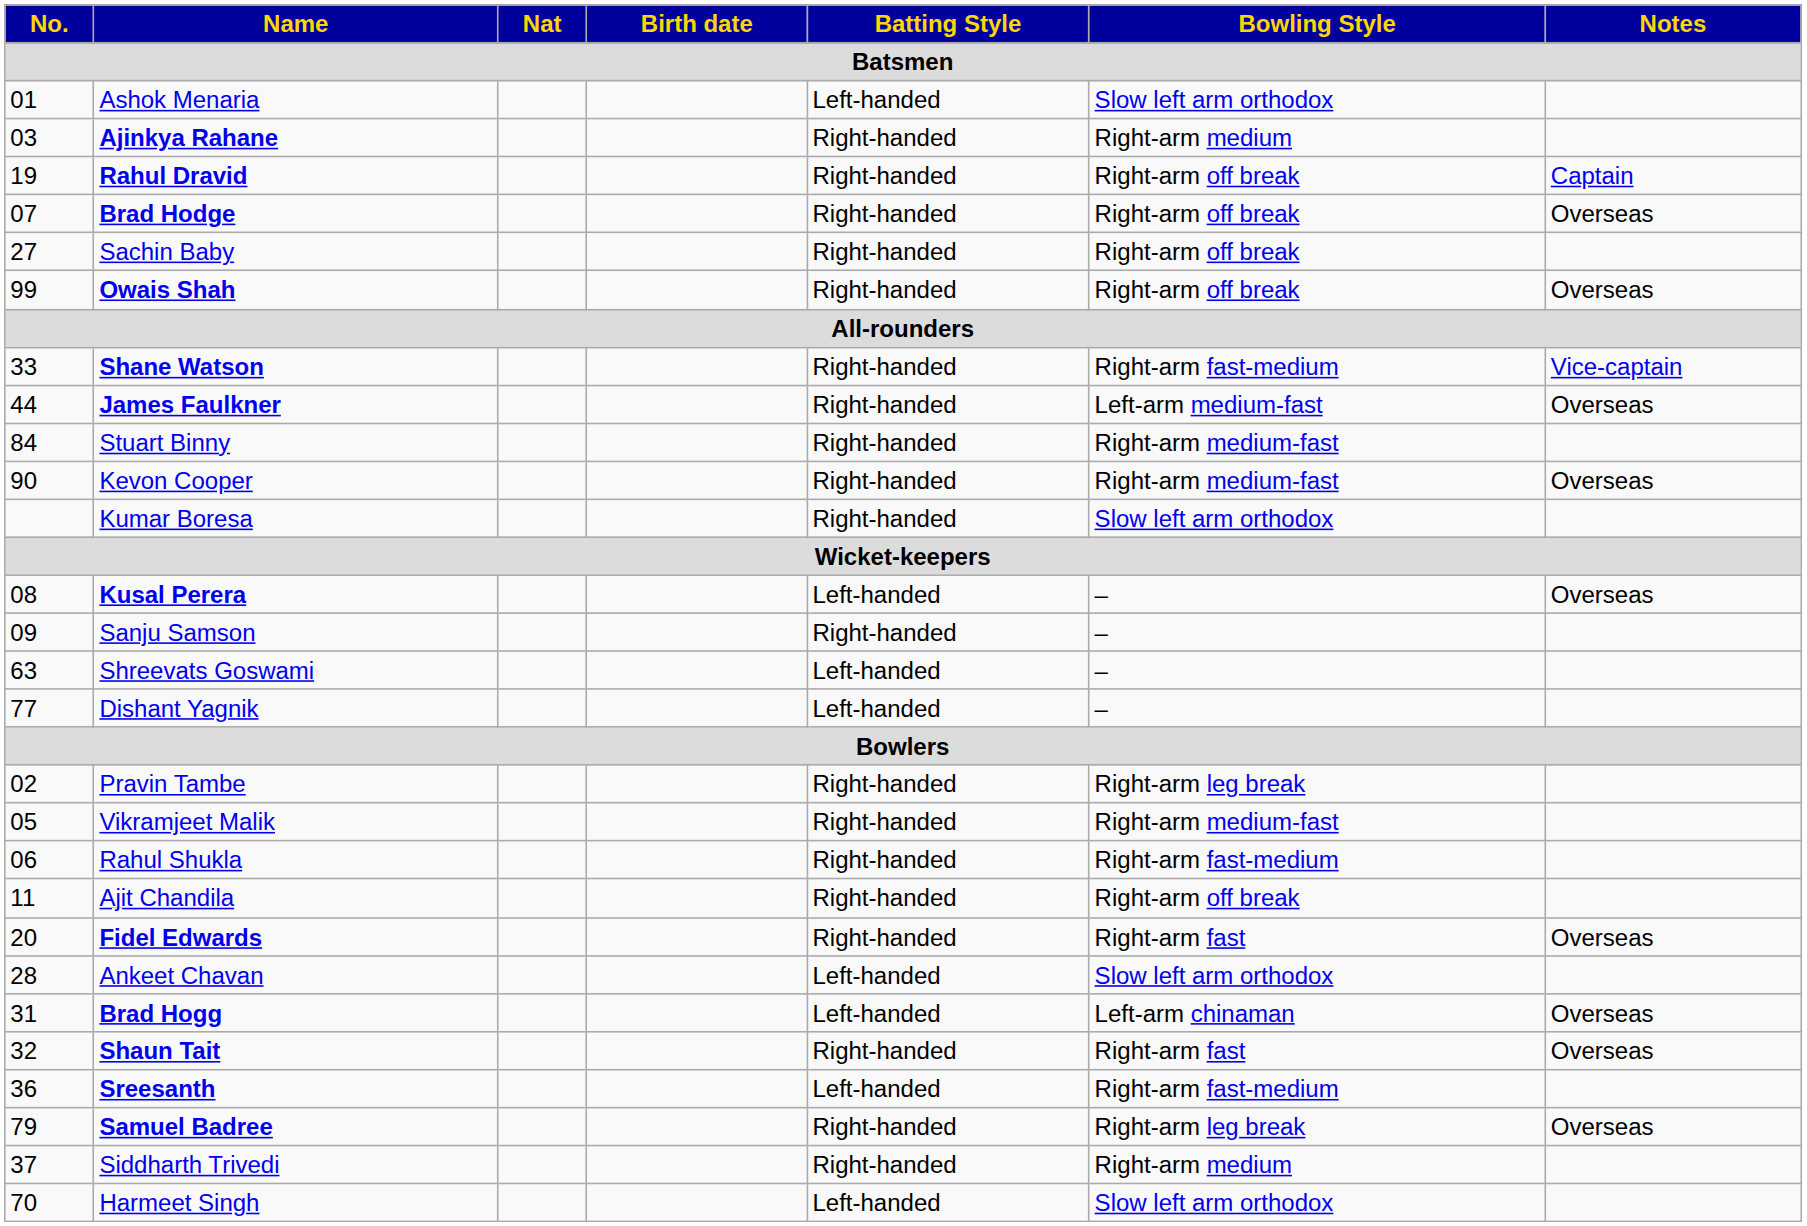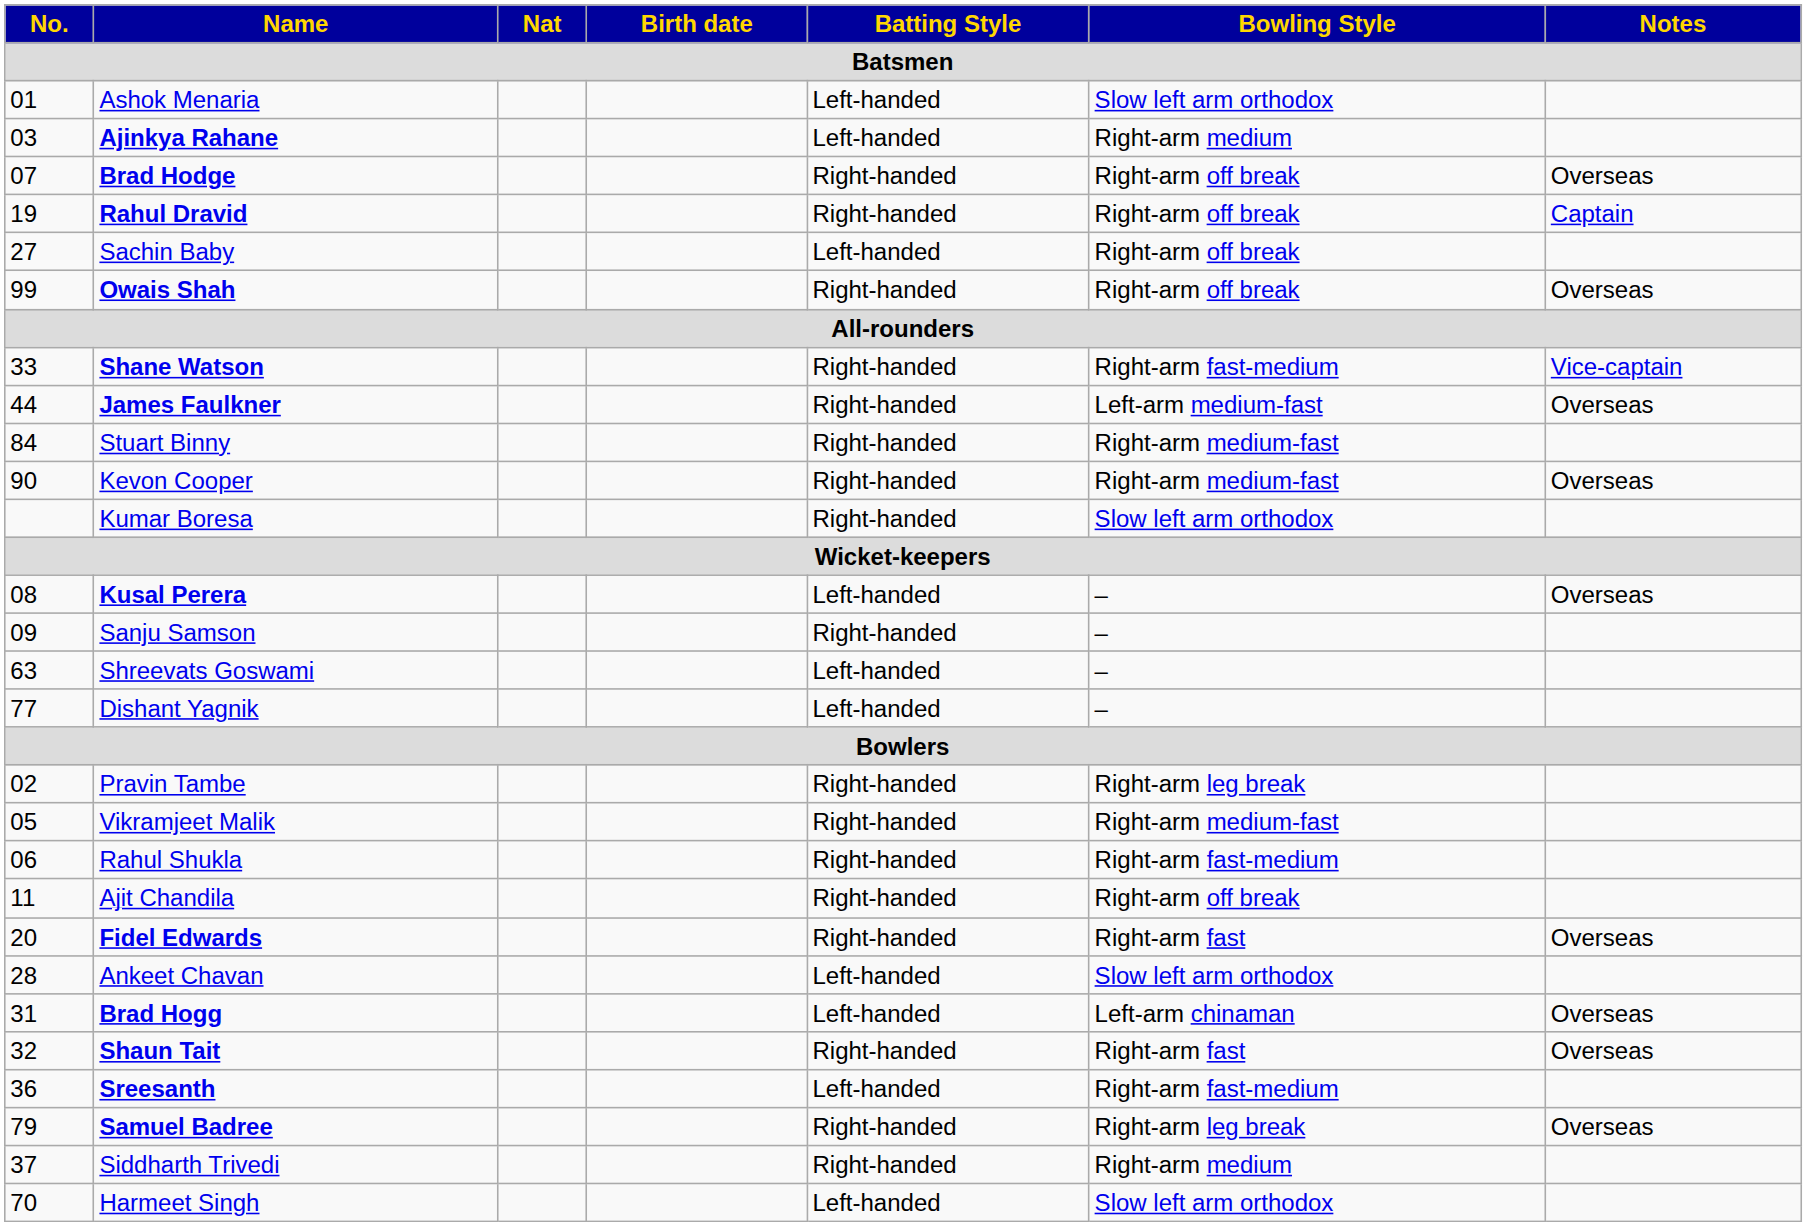 <table class="wikitable"  style="font-size:95%; width:90%;">
 <tr>
 <th style="background:#00009c; color:gold; text-align:center;">No.</th>
 <th style="background:#00009c; color:gold; text-align:center;">Name</th>
 <th style="background:#00009c; color:gold; text-align:center;">Nat</th>
 <th style="background:#00009c; color:gold; text-align:center;">Birth date</th>
 <th style="background:#00009c; color:gold; text-align:center;">Batting Style</th>
 <th style="background:#00009c; color:gold; text-align:center;">Bowling Style</th>
 <th style="background:#00009c; color:gold; text-align:center;">Notes</th>
 </tr>
 <tr>
 <th colspan="7"  style="background:#dcdcdc; text-align:center;">Batsmen</th>
 </tr>
 <tr>
 <td>01</td>
 <td><a href='#'>Ashok Menaria</a></td>
 <td style="text-align:center"></td>
 <td></td>
 <td>Left-handed</td>
 <td><a href='#'>Slow left arm orthodox</a></td>
 <td></td>
 </tr>
 <tr>
 <td>03</td>
 <td><strong><a href='#'>Ajinkya Rahane</a></strong></td>
 <td style="text-align:center"></td>
 <td></td>
-<td>Right-handed</td>
+<td>Left-handed</td>
 <td>Right-arm <a href='#'>medium</a></td>
 <td></td>
+</tr>
+<tr>
+<td>07</td>
+<td><strong><a href='#'>Brad Hodge</a></strong></td>
+<td style="text-align:center"></td>
+<td></td>
+<td>Right-handed</td>
+<td>Right-arm <a href='#'>off break</a></td>
+<td>Overseas</td>
 </tr>
 <tr>
 <td>19</td>
 <td><strong><a href='#'>Rahul Dravid</a></strong></td>
 <td style="text-align:center"></td>
 <td></td>
 <td>Right-handed</td>
 <td>Right-arm <a href='#'>off break</a></td>
 <td><a href='#'>Captain</a></td>
 </tr>
 <tr>
-<td>07</td>
-<td><strong><a href='#'>Brad Hodge</a></strong></td>
-<td style="text-align:center"></td>
-<td></td>
-<td>Right-handed</td>
-<td>Right-arm <a href='#'>off break</a></td>
-<td>Overseas</td>
-</tr>
-<tr>
 <td>27</td>
 <td><a href='#'>Sachin Baby</a></td>
 <td style="text-align:center"></td>
 <td></td>
-<td>Right-handed</td>
+<td>Left-handed</td>
 <td>Right-arm <a href='#'>off break</a></td>
 <td></td>
 </tr>
 <tr>
 <td>99</td>
 <td><strong><a href='#'>Owais Shah</a></strong></td>
 <td style="text-align:center"></td>
 <td></td>
 <td>Right-handed</td>
 <td>Right-arm <a href='#'>off break</a></td>
 <td>Overseas</td>
 </tr>
 <tr>
 <th colspan="7"  style="background:#dcdcdc; text-align:center;">All-rounders</th>
 </tr>
 <tr>
 <td>33</td>
 <td><strong><a href='#'>Shane Watson</a></strong></td>
 <td style="text-align:center"></td>
 <td></td>
 <td>Right-handed</td>
 <td>Right-arm <a href='#'>fast-medium</a></td>
 <td><a href='#'>Vice-captain</a></td>
 </tr>
 <tr>
 <td>44</td>
 <td><strong><a href='#'>James Faulkner</a></strong></td>
 <td style="text-align:center"></td>
 <td></td>
 <td>Right-handed</td>
 <td>Left-arm  <a href='#'>medium-fast</a></td>
 <td>Overseas</td>
 </tr>
 <tr>
 <td>84</td>
 <td><a href='#'>Stuart Binny</a></td>
 <td style="text-align:center"></td>
 <td></td>
 <td>Right-handed</td>
 <td>Right-arm <a href='#'>medium-fast</a></td>
 <td></td>
 </tr>
 <tr>
 <td>90</td>
 <td><a href='#'>Kevon Cooper</a></td>
 <td style="text-align:center"></td>
 <td></td>
 <td>Right-handed</td>
 <td>Right-arm <a href='#'>medium-fast</a></td>
 <td>Overseas</td>
 </tr>
 <tr>
 <td></td>
 <td><a href='#'>Kumar Boresa</a></td>
 <td style="text-align:center"></td>
 <td></td>
 <td>Right-handed</td>
 <td><a href='#'>Slow left arm orthodox</a></td>
 <td></td>
 </tr>
 <tr>
 <th colspan="7"  style="background:#dcdcdc; text-align:center;">Wicket-keepers</th>
 </tr>
 <tr>
 <td>08</td>
 <td><strong><a href='#'>Kusal Perera</a></strong></td>
 <td style="text-align:center"></td>
 <td></td>
 <td>Left-handed</td>
 <td>–</td>
 <td>Overseas</td>
 </tr>
 <tr>
 <td>09</td>
 <td><a href='#'>Sanju Samson</a></td>
 <td style="text-align:center"></td>
 <td></td>
 <td>Right-handed</td>
 <td>–</td>
 <td></td>
 </tr>
 <tr>
 <td>63</td>
 <td><a href='#'>Shreevats Goswami</a></td>
 <td style="text-align:center"></td>
 <td></td>
 <td>Left-handed</td>
 <td>–</td>
 <td></td>
 </tr>
 <tr>
 <td>77</td>
 <td><a href='#'>Dishant Yagnik</a></td>
 <td style="text-align:center"></td>
 <td></td>
 <td>Left-handed</td>
 <td>–</td>
 <td></td>
 </tr>
 <tr>
 <th colspan="7"  style="background:#dcdcdc; text-align:center;">Bowlers</th>
 </tr>
 <tr>
 <td>02</td>
 <td><a href='#'>Pravin Tambe</a></td>
 <td style="text-align:center"></td>
 <td></td>
 <td>Right-handed</td>
 <td>Right-arm <a href='#'>leg break</a></td>
 <td></td>
 </tr>
 <tr>
 <td>05</td>
 <td><a href='#'>Vikramjeet Malik</a></td>
 <td style="text-align:center"></td>
 <td></td>
 <td>Right-handed</td>
 <td>Right-arm <a href='#'>medium-fast</a></td>
 <td></td>
 </tr>
 <tr>
 <td>06</td>
 <td><a href='#'>Rahul Shukla</a></td>
 <td style="text-align:center"></td>
 <td></td>
 <td>Right-handed</td>
 <td>Right-arm <a href='#'>fast-medium</a></td>
 <td></td>
 </tr>
 <tr>
 <td>11</td>
 <td><a href='#'>Ajit Chandila</a></td>
 <td style="text-align:center"></td>
 <td></td>
 <td>Right-handed</td>
 <td>Right-arm <a href='#'>off break</a></td>
 <td></td>
 </tr>
 <tr>
 <td>20</td>
 <td><strong><a href='#'>Fidel Edwards</a></strong></td>
 <td style="text-align:center"></td>
 <td></td>
 <td>Right-handed</td>
 <td>Right-arm <a href='#'>fast</a></td>
 <td>Overseas</td>
 </tr>
 <tr>
 <td>28</td>
 <td><a href='#'>Ankeet Chavan</a></td>
 <td style="text-align:center"></td>
 <td></td>
 <td>Left-handed</td>
 <td><a href='#'>Slow left arm orthodox</a></td>
 <td></td>
 </tr>
 <tr>
 <td>31</td>
 <td><strong><a href='#'>Brad Hogg</a></strong></td>
 <td style="text-align:center"></td>
 <td></td>
 <td>Left-handed</td>
 <td>Left-arm <a href='#'>chinaman</a></td>
 <td>Overseas</td>
 </tr>
 <tr>
 <td>32</td>
 <td><strong><a href='#'>Shaun Tait</a></strong></td>
 <td style="text-align:center"></td>
 <td></td>
 <td>Right-handed</td>
 <td>Right-arm <a href='#'>fast</a></td>
 <td>Overseas</td>
 </tr>
 <tr>
 <td>36</td>
 <td><strong><a href='#'>Sreesanth</a></strong></td>
 <td style="text-align:center"></td>
 <td></td>
 <td>Left-handed</td>
 <td>Right-arm <a href='#'>fast-medium</a></td>
 <td></td>
 </tr>
 <tr>
 <td>79</td>
 <td><strong><a href='#'>Samuel Badree</a></strong></td>
 <td style="text-align:center"></td>
 <td></td>
 <td>Right-handed</td>
 <td>Right-arm <a href='#'>leg break</a></td>
 <td>Overseas</td>
 </tr>
 <tr>
 <td>37</td>
 <td><a href='#'>Siddharth Trivedi</a></td>
 <td style="text-align:center"></td>
 <td></td>
 <td>Right-handed</td>
 <td>Right-arm <a href='#'>medium</a></td>
 <td></td>
 </tr>
 <tr>
 <td>70</td>
 <td><a href='#'>Harmeet Singh</a></td>
 <td style="text-align:center"></td>
 <td></td>
 <td>Left-handed</td>
 <td><a href='#'>Slow left arm orthodox</a></td>
 <td></td>
 </tr>
 </table>
